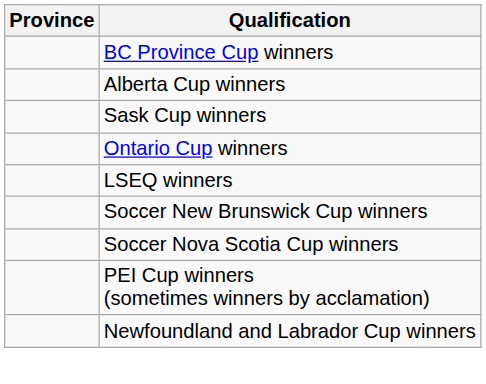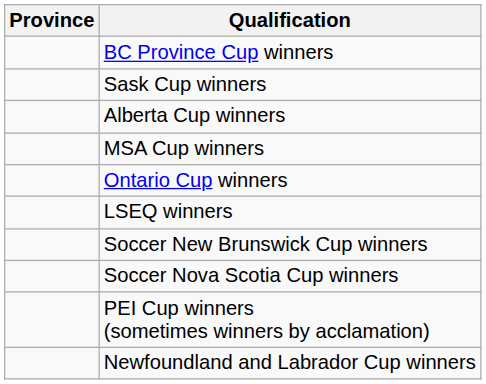 <table class="wikitable">
 <tr>
 <th>Province</th>
 <th>Qualification</th>
 </tr>
 <tr>
 <td></td>
 <td><a href='#'>BC Province Cup</a> winners</td>
 </tr>
 <tr>
 <td></td>
+<td>Sask Cup winners</td>
+</tr>
+<tr>
+<td></td>
 <td>Alberta Cup winners</td>
 </tr>
 <tr>
 <td></td>
-<td>Sask Cup winners</td>
+<td>MSA Cup winners</td>
 </tr>
 <tr>
 <td></td>
 <td><a href='#'>Ontario Cup</a> winners</td>
 </tr>
 <tr>
 <td></td>
 <td>LSEQ winners</td>
 </tr>
 <tr>
 <td></td>
 <td>Soccer New Brunswick Cup winners</td>
 </tr>
 <tr>
 <td></td>
 <td>Soccer Nova Scotia Cup winners</td>
 </tr>
 <tr>
 <td></td>
 <td>PEI Cup winners<br>(sometimes winners by acclamation)</td>
 </tr>
 <tr>
 <td></td>
 <td>Newfoundland and Labrador Cup winners</td>
 </tr>
 </table>
